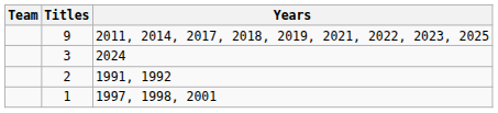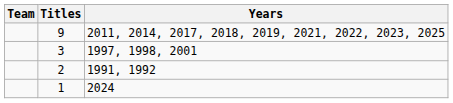 <table class="wikitable sortable" style="text-align:center">
 <tr>
 <th>Team</th>
 <th>Titles</th>
 <th>Years</th>
 </tr>
 <tr>
 <td style=><strong></strong></td>
 <td>9</td>
 <td align=left>2011, 2014, 2017, 2018, 2019, 2021, 2022, 2023, 2025</td>
 </tr>
 <tr>
 <td style=><strong></strong></td>
 <td>3</td>
-<td align=left>2024</td>
+<td align=left>1997, 1998, 2001</td>
 </tr>
 <tr>
 <td style=><strong></strong></td>
 <td>2</td>
 <td align=left>1991, 1992</td>
 </tr>
 <tr>
 <td style=><strong></strong></td>
 <td>1</td>
-<td align=left>1997, 1998, 2001</td>
+<td align=left>2024</td>
 </tr>
 </table>
